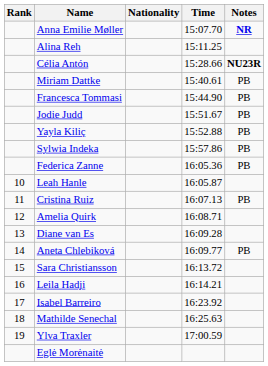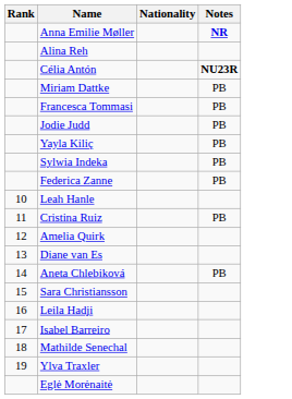 <table class="wikitable sortable" style="text-align:center">
 <tr>
 <th>Rank</th>
 <th>Name</th>
 <th>Nationality</th>
-<th>Time</th>
 <th>Notes</th>
 </tr>
 <tr>
 <td></td>
 <td align=left><a href='#'>Anna Emilie Møller</a></td>
 <td align=left></td>
-<td>15:07.70</td>
 <td><strong><a href='#'>NR</a></strong></td>
 </tr>
 <tr>
 <td></td>
 <td align=left><a href='#'>Alina Reh</a></td>
 <td align=left></td>
-<td>15:11.25</td>
 <td></td>
 </tr>
 <tr>
 <td></td>
 <td align=left><a href='#'>Célia Antón</a></td>
 <td align=left></td>
-<td>15:28.66</td>
 <td><strong>NU23R</strong></td>
 </tr>
 <tr>
 <td></td>
 <td align=left><a href='#'>Miriam Dattke</a></td>
 <td align=left></td>
-<td>15:40.61</td>
 <td>PB</td>
 </tr>
 <tr>
 <td></td>
 <td align=left><a href='#'>Francesca Tommasi</a></td>
 <td align=left></td>
-<td>15:44.90</td>
 <td>PB</td>
 </tr>
 <tr>
 <td></td>
 <td align=left><a href='#'>Jodie Judd</a></td>
 <td align=left></td>
-<td>15:51.67</td>
 <td>PB</td>
 </tr>
 <tr>
 <td></td>
 <td align=left><a href='#'>Yayla Kiliç</a></td>
 <td align=left></td>
-<td>15:52.88</td>
 <td>PB</td>
 </tr>
 <tr>
 <td></td>
 <td align=left><a href='#'>Sylwia Indeka</a></td>
 <td align=left></td>
-<td>15:57.86</td>
 <td>PB</td>
 </tr>
 <tr>
 <td></td>
 <td align=left><a href='#'>Federica Zanne</a></td>
 <td align=left></td>
-<td>16:05.36</td>
 <td>PB</td>
 </tr>
 <tr>
 <td>10</td>
 <td align=left><a href='#'>Leah Hanle</a></td>
 <td align=left></td>
-<td>16:05.87</td>
 <td></td>
 </tr>
 <tr>
 <td>11</td>
 <td align=left><a href='#'>Cristina Ruiz</a></td>
 <td align=left></td>
-<td>16:07.13</td>
 <td>PB</td>
 </tr>
 <tr>
 <td>12</td>
 <td align=left><a href='#'>Amelia Quirk</a></td>
 <td align=left></td>
-<td>16:08.71</td>
 <td></td>
 </tr>
 <tr>
 <td>13</td>
 <td align=left><a href='#'>Diane van Es</a></td>
 <td align=left></td>
-<td>16:09.28</td>
 <td></td>
 </tr>
 <tr>
 <td>14</td>
 <td align=left><a href='#'>Aneta Chlebiková</a></td>
 <td align=left></td>
-<td>16:09.77</td>
 <td>PB</td>
 </tr>
 <tr>
 <td>15</td>
 <td align=left><a href='#'>Sara Christiansson</a></td>
 <td align=left></td>
-<td>16:13.72</td>
 <td></td>
 </tr>
 <tr>
 <td>16</td>
 <td align=left><a href='#'>Leila Hadji</a></td>
 <td align=left></td>
-<td>16:14.21</td>
 <td></td>
 </tr>
 <tr>
 <td>17</td>
 <td align=left><a href='#'>Isabel Barreiro</a></td>
 <td align=left></td>
-<td>16:23.92</td>
 <td></td>
 </tr>
 <tr>
 <td>18</td>
 <td align=left><a href='#'>Mathilde Senechal</a></td>
 <td align=left></td>
-<td>16:25.63</td>
 <td></td>
 </tr>
 <tr>
 <td>19</td>
 <td align=left><a href='#'>Ylva Traxler</a></td>
 <td align=left></td>
-<td>17:00.59</td>
 <td></td>
 </tr>
 <tr>
 <td></td>
 <td align=left><a href='#'>Eglė Morėnaitė</a></td>
 <td align=left></td>
 <td></td>
-<td></td>
 </tr>
 </table>
